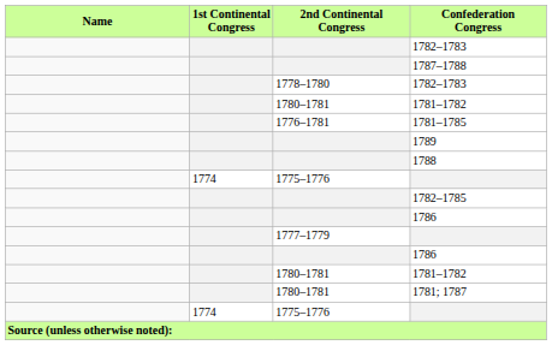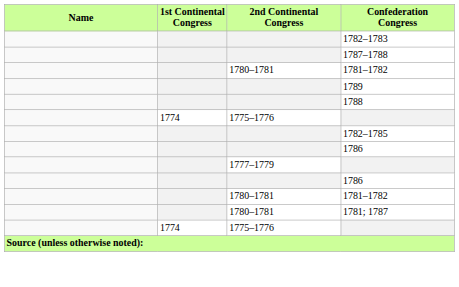 <table class="wikitable sortable">
 <tr>
 <th style="background-color:#ccff99;">Name</th>
 <th style="background-color:#ccff99;">1st Continental<br>Congress</th>
 <th style="background-color:#ccff99;">2nd Continental<br>Congress</th>
 <th style="background-color:#ccff99;">Confederation<br>Congress</th>
 </tr>
 <tr>
 <td style="width:15em;"></td>
 <td style="background:#f2f2f2;" data-sort-value="zed"></td>
 <td style="width:11em; background:#f2f2f2;" data-sort-value="zed"></td>
 <td style="width:11em; background:#ffffff;">1782–1783</td>
 </tr>
 <tr>
 <td></td>
 <td style="background:#f2f2f2;" data-sort-value="zed"></td>
 <td style="background:#f2f2f2;" data-sort-value="zed"></td>
 <td style="background:#ffffff;">1787–1788</td>
 </tr>
 <tr>
 <td></td>
 <td style="background:#f2f2f2;" data-sort-value="zed"></td>
-<td style="background:#ffffff;">1778–1780</td>
-<td style="background:#ffffff;">1782–1783</td>
-</tr>
-<tr>
-<td></td>
-<td style="background:#f2f2f2;" data-sort-value="zed"></td>
 <td style="background:#ffffff;">1780–1781</td>
 <td style="background:#ffffff;">1781–1782</td>
-</tr>
-<tr>
-<td></td>
-<td style="background:#f2f2f2;" data-sort-value="zed"></td>
-<td style="background:#ffffff;">1776–1781</td>
-<td style="background:#ffffff;">1781–1785</td>
 </tr>
 <tr>
 <td></td>
 <td style="background:#f2f2f2;" data-sort-value="zed"></td>
 <td style="background:#f2f2f2;" data-sort-value="zed"></td>
 <td style="background:#ffffff;">1789</td>
 </tr>
 <tr>
 <td></td>
 <td style="background:#f2f2f2;" data-sort-value="zed"></td>
 <td style="background:#f2f2f2;" data-sort-value="zed"></td>
 <td style="background:#ffffff;">1788</td>
 </tr>
 <tr>
 <td></td>
 <td style="background:#ffffff;">1774</td>
 <td style="background:#ffffff;">1775–1776</td>
 <td style="background:#f2f2f2;" data-sort-value="zed"></td>
 </tr>
 <tr>
 <td></td>
 <td style="background:#f2f2f2;" data-sort-value="zed"></td>
 <td style="background:#f2f2f2;" data-sort-value="zed"></td>
 <td style="background:#ffffff;">1782–1785</td>
 </tr>
 <tr>
 <td></td>
 <td style="background:#f2f2f2;" data-sort-value="zed"></td>
 <td style="background:#f2f2f2;" data-sort-value="zed"></td>
 <td style="background:#ffffff;">1786</td>
 </tr>
 <tr>
 <td></td>
 <td style="background:#f2f2f2;" data-sort-value="zed"></td>
 <td style="background:#ffffff;">1777–1779</td>
 <td style="background:#f2f2f2;" data-sort-value="zed"></td>
 </tr>
 <tr>
 <td></td>
 <td style="background:#f2f2f2;" data-sort-value="zed"></td>
 <td style="background:#f2f2f2;" data-sort-value="zed"></td>
 <td style="background:#ffffff;">1786</td>
 </tr>
 <tr>
 <td></td>
 <td style="background:#f2f2f2;" data-sort-value="zed"></td>
 <td style="background:#ffffff;">1780–1781</td>
 <td style="background:#ffffff;">1781–1782</td>
 </tr>
 <tr>
 <td></td>
 <td style="background:#f2f2f2;" data-sort-value="zed"></td>
 <td style="background:#ffffff;">1780–1781</td>
 <td style="background:#ffffff;">1781; 1787</td>
 </tr>
 <tr>
 <td></td>
 <td style="background:#ffffff;">1774</td>
 <td style="background:#ffffff;">1775–1776</td>
 <td style="background:#f2f2f2;" data-sort-value="zed"></td>
 </tr>
 <tr>
 <th colspan=4 style="background:#ccff99; text-align:left">Source (unless otherwise noted):</th>
 </tr>
 </table>
